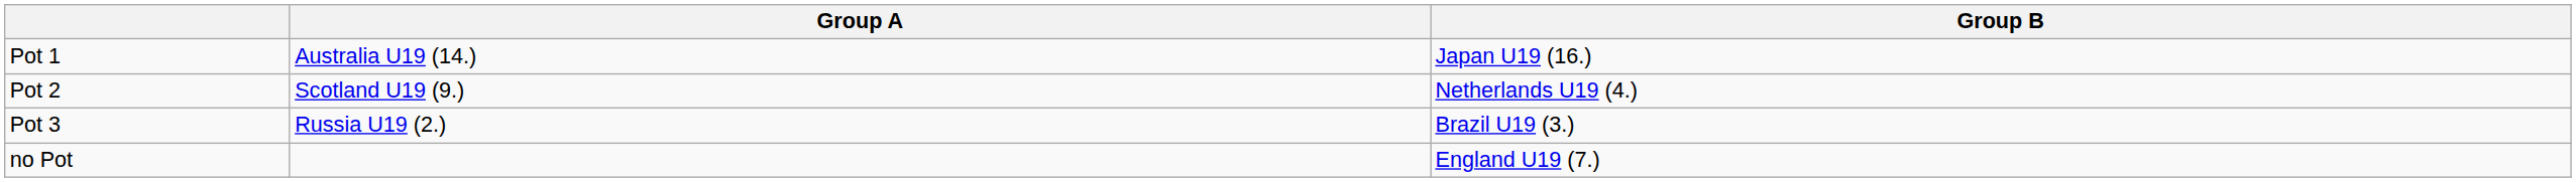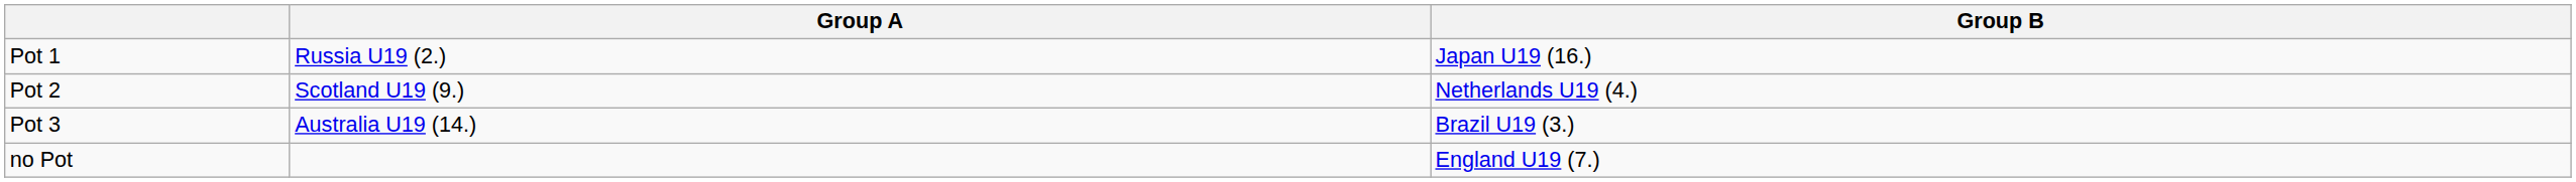 <table class="wikitable" style="width:95%">
 <tr>
 <th width=5%></th>
 <th width=20%><strong>Group A</strong></th>
 <th width=20%><strong>Group B</strong></th>
 </tr>
 <tr>
 <td>Pot 1</td>
-<td> <a href='#'>Australia U19</a> (14.)</td>
+<td> <a href='#'>Russia U19</a> (2.)</td>
 <td> <a href='#'>Japan U19</a> (16.)</td>
 </tr>
 <tr>
 <td>Pot 2</td>
 <td> <a href='#'>Scotland U19</a> (9.)</td>
 <td> <a href='#'>Netherlands U19</a> (4.)</td>
 </tr>
 <tr>
 <td>Pot 3</td>
-<td> <a href='#'>Russia U19</a> (2.)</td>
+<td> <a href='#'>Australia U19</a> (14.)</td>
 <td> <a href='#'>Brazil U19</a> (3.)</td>
 </tr>
 <tr>
 <td>no Pot</td>
 <td></td>
 <td> <a href='#'>England U19</a> (7.)</td>
 </tr>
 </table>
